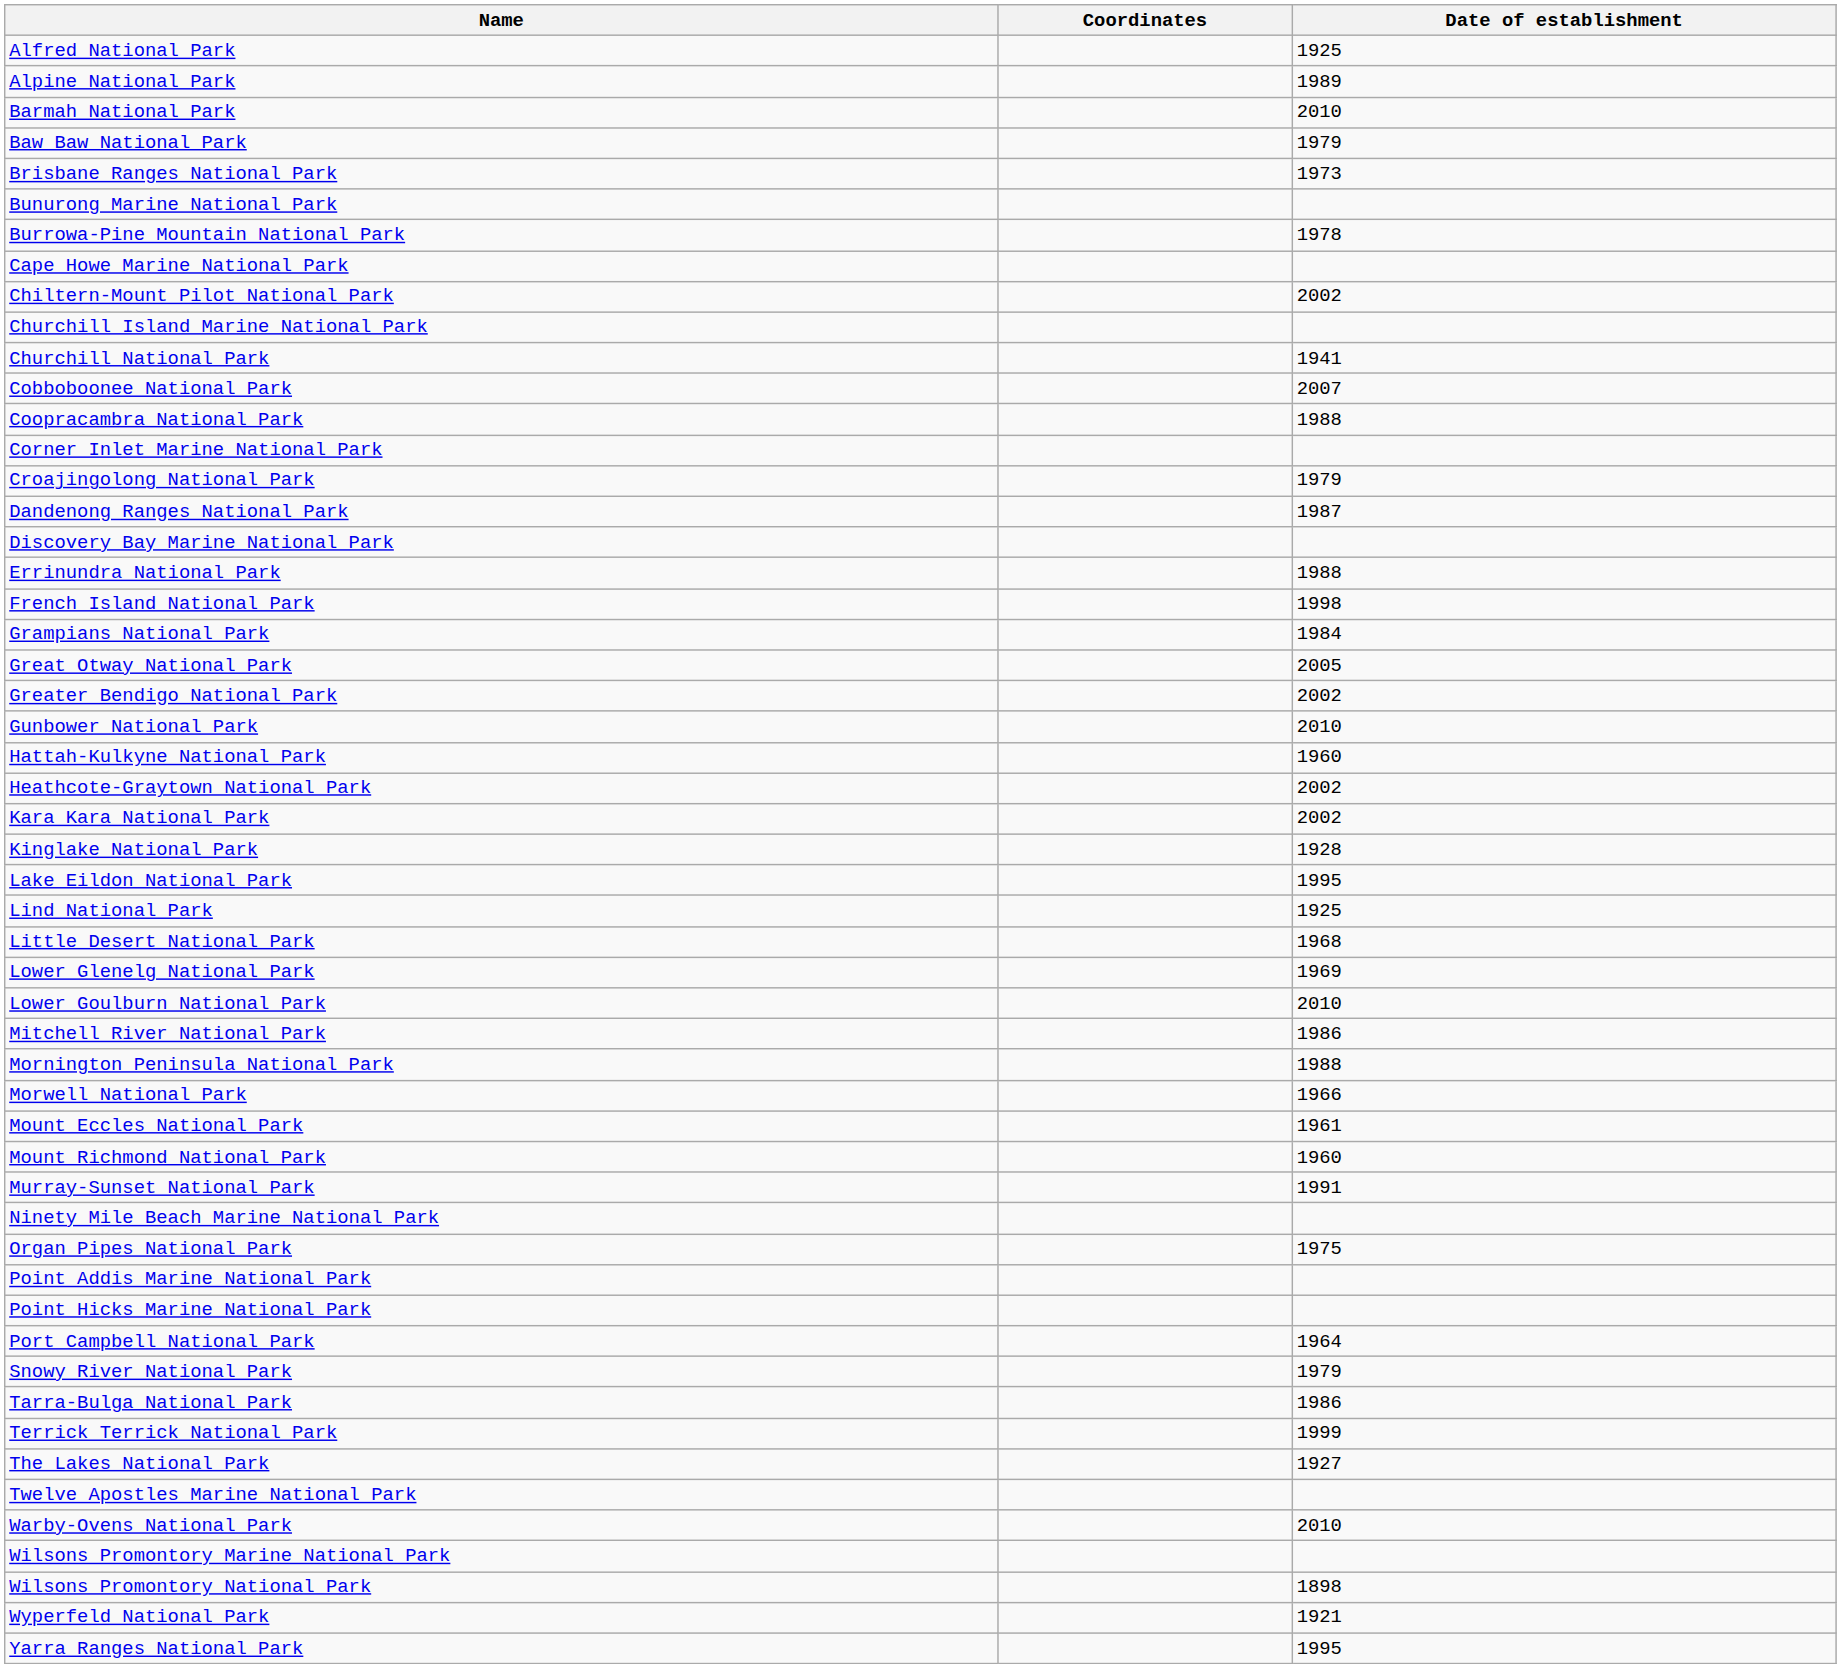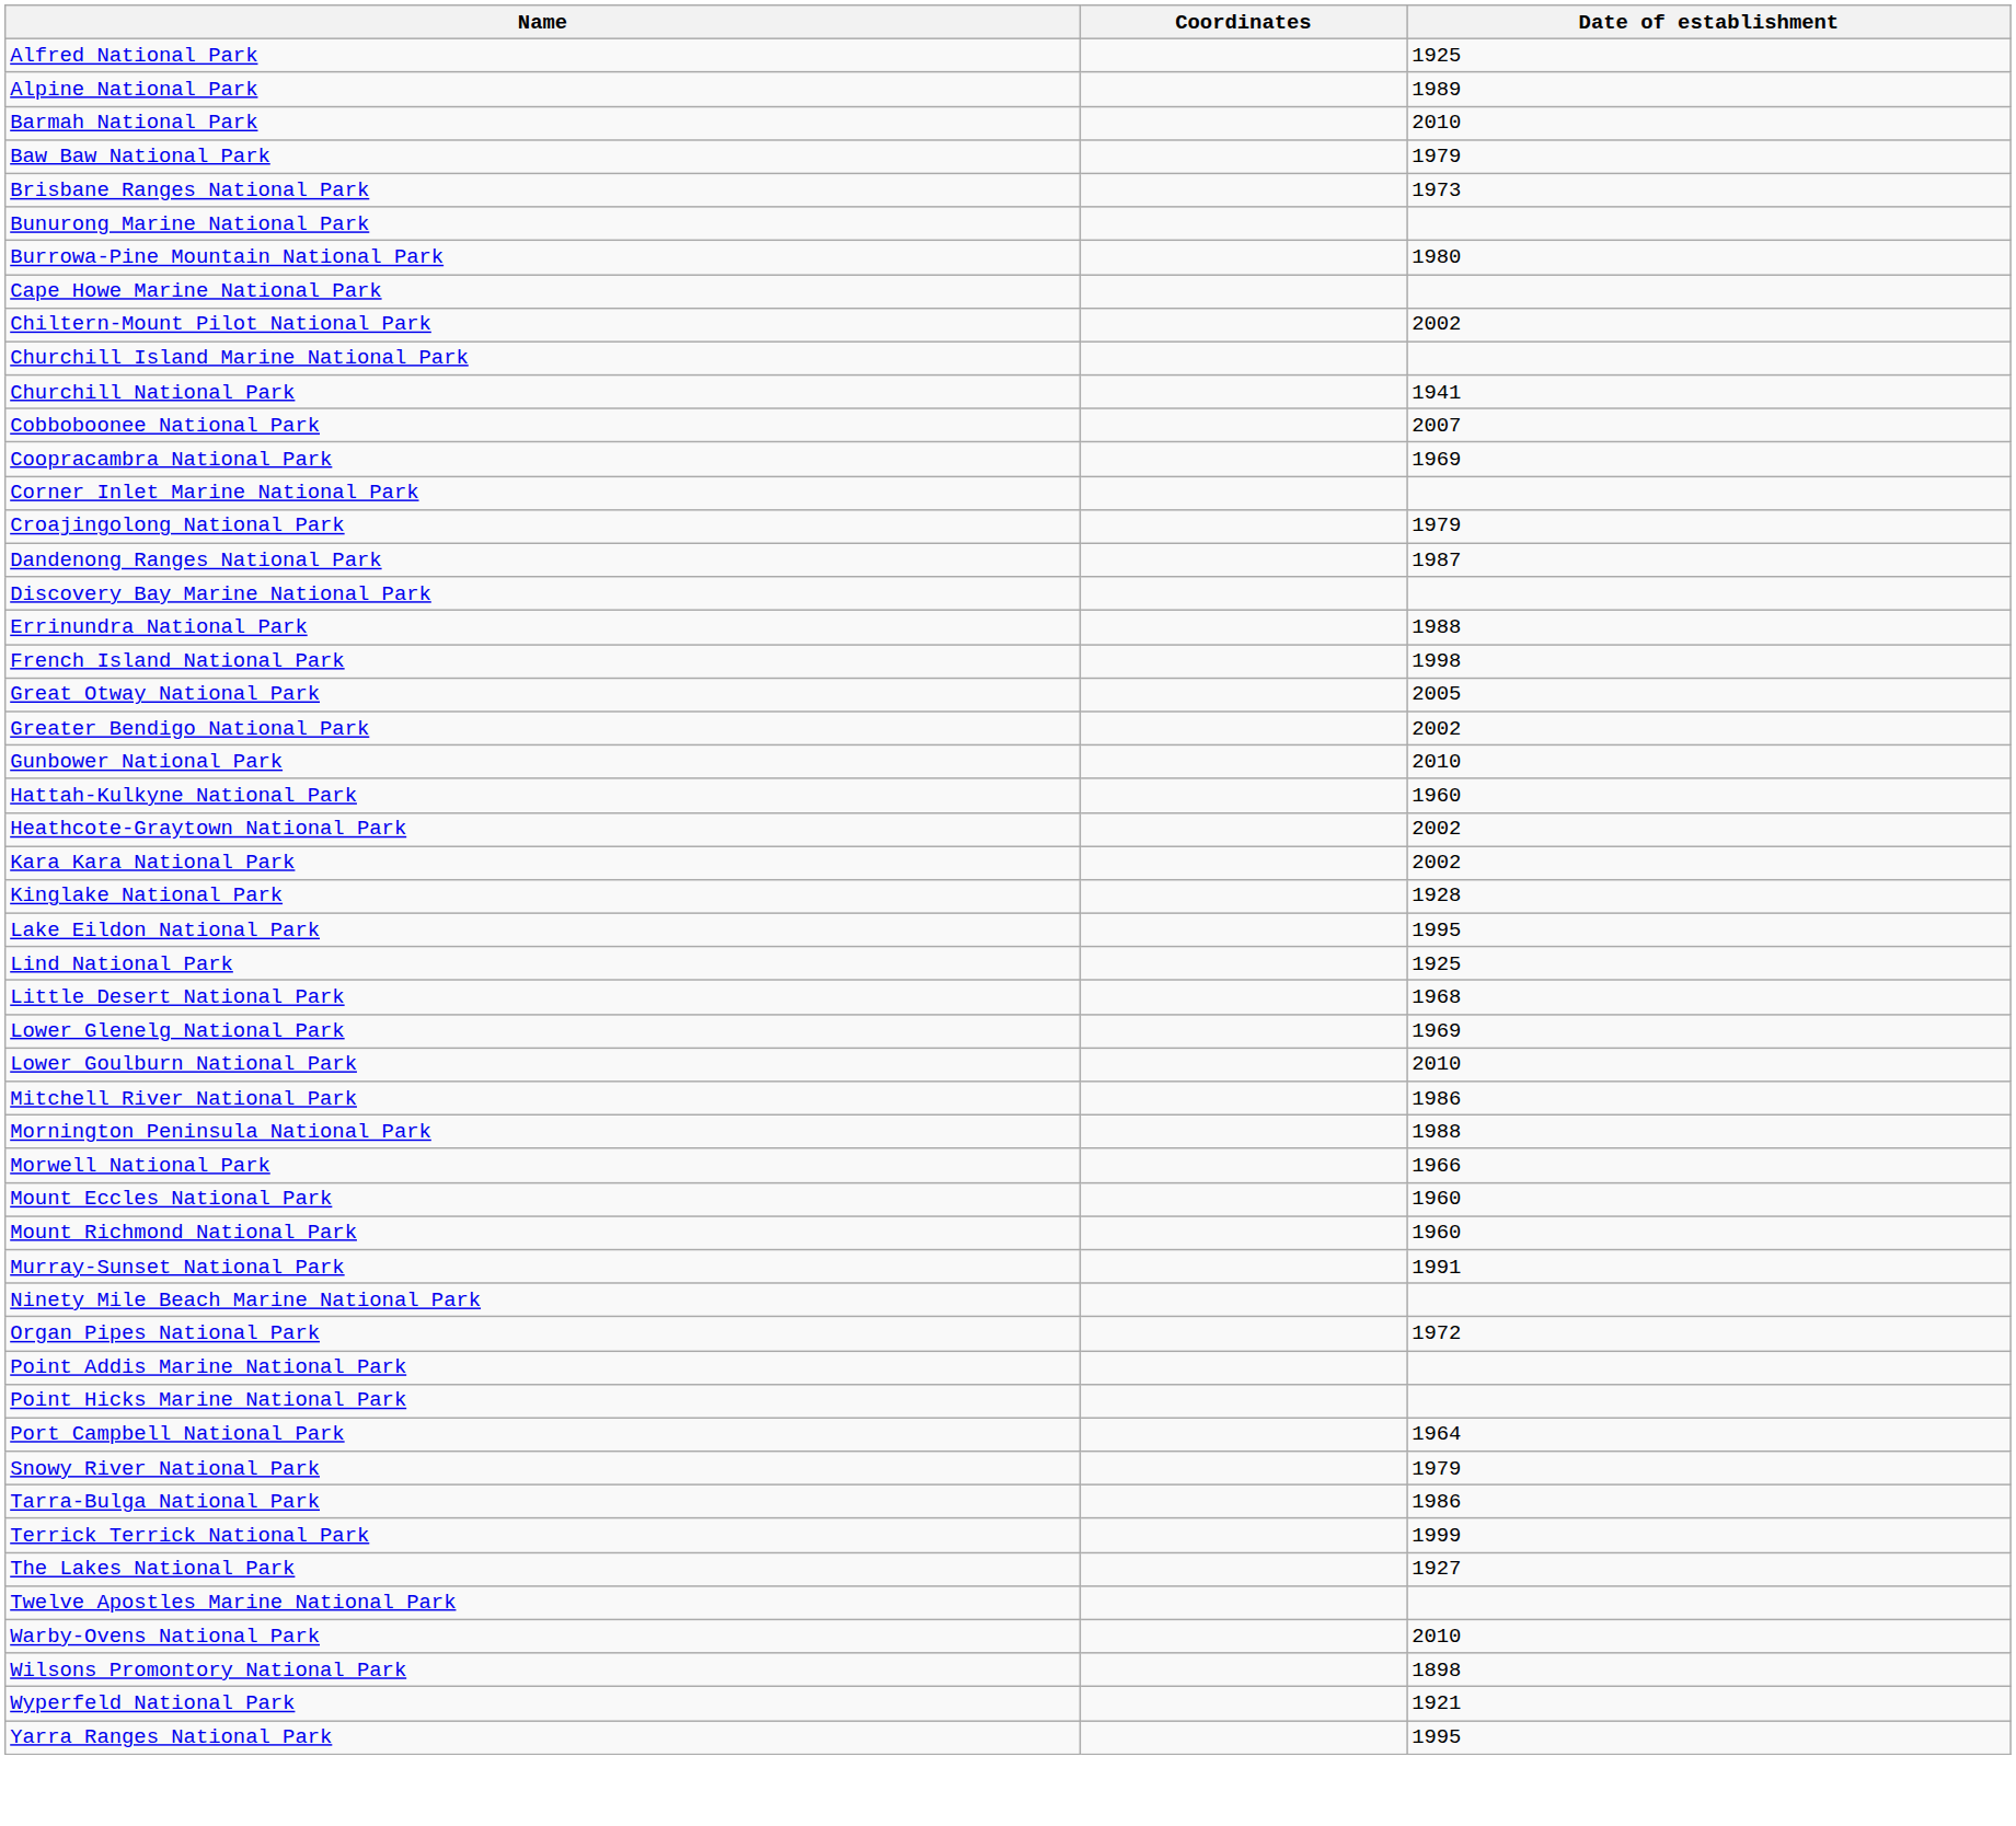 <table class='wikitable sortable' style="width:100%">
 <tr>
 <th>Name</th>
 <th>Coordinates</th>
 <th>Date of establishment</th>
 </tr>
 <tr>
 <td><a href='#'>Alfred National Park</a></td>
 <td></td>
 <td>1925</td>
 </tr>
 <tr>
 <td><a href='#'>Alpine National Park</a></td>
 <td></td>
 <td>1989</td>
 </tr>
 <tr>
 <td><a href='#'>Barmah National Park</a></td>
 <td></td>
 <td>2010</td>
 </tr>
 <tr>
 <td><a href='#'>Baw Baw National Park</a></td>
 <td></td>
 <td>1979</td>
 </tr>
 <tr>
 <td><a href='#'>Brisbane Ranges National Park</a></td>
 <td></td>
 <td>1973</td>
 </tr>
 <tr>
 <td><a href='#'>Bunurong Marine National Park</a></td>
 <td></td>
 <td></td>
 </tr>
 <tr>
 <td><a href='#'>Burrowa-Pine Mountain National Park</a></td>
 <td></td>
-<td>1978</td>
+<td>1980</td>
 </tr>
 <tr>
 <td><a href='#'>Cape Howe Marine National Park</a></td>
 <td></td>
 <td></td>
 </tr>
 <tr>
 <td><a href='#'>Chiltern-Mount Pilot National Park</a></td>
 <td></td>
 <td>2002</td>
 </tr>
 <tr>
 <td><a href='#'>Churchill Island Marine National Park</a></td>
 <td></td>
 <td></td>
 </tr>
 <tr>
 <td><a href='#'>Churchill National Park</a></td>
 <td></td>
 <td>1941</td>
 </tr>
 <tr>
 <td><a href='#'>Cobboboonee National Park</a></td>
 <td></td>
 <td>2007</td>
 </tr>
 <tr>
 <td><a href='#'>Coopracambra National Park</a></td>
 <td></td>
-<td>1988</td>
+<td>1969</td>
 </tr>
 <tr>
 <td><a href='#'>Corner Inlet Marine National Park</a></td>
 <td></td>
 <td></td>
 </tr>
 <tr>
 <td><a href='#'>Croajingolong National Park</a></td>
 <td></td>
 <td>1979</td>
 </tr>
 <tr>
 <td><a href='#'>Dandenong Ranges National Park</a></td>
 <td></td>
 <td>1987</td>
 </tr>
 <tr>
 <td><a href='#'>Discovery Bay Marine National Park</a></td>
 <td></td>
 <td></td>
 </tr>
 <tr>
 <td><a href='#'>Errinundra National Park</a></td>
 <td></td>
 <td>1988</td>
 </tr>
 <tr>
 <td><a href='#'>French Island National Park</a></td>
 <td></td>
 <td>1998</td>
-</tr>
-<tr>
-<td><a href='#'>Grampians National Park</a></td>
-<td></td>
-<td>1984</td>
 </tr>
 <tr>
 <td><a href='#'>Great Otway National Park</a></td>
 <td></td>
 <td>2005</td>
 </tr>
 <tr>
 <td><a href='#'>Greater Bendigo National Park</a></td>
 <td></td>
 <td>2002</td>
 </tr>
 <tr>
 <td><a href='#'>Gunbower National Park</a></td>
 <td></td>
 <td>2010</td>
 </tr>
 <tr>
 <td><a href='#'>Hattah-Kulkyne National Park</a></td>
 <td></td>
 <td>1960</td>
 </tr>
 <tr>
 <td><a href='#'>Heathcote-Graytown National Park</a></td>
 <td></td>
 <td>2002</td>
 </tr>
 <tr>
 <td><a href='#'>Kara Kara National Park</a></td>
 <td></td>
 <td>2002</td>
 </tr>
 <tr>
 <td><a href='#'>Kinglake National Park</a></td>
 <td></td>
 <td>1928</td>
 </tr>
 <tr>
 <td><a href='#'>Lake Eildon National Park</a></td>
 <td></td>
 <td>1995</td>
 </tr>
 <tr>
 <td><a href='#'>Lind National Park</a></td>
 <td></td>
 <td>1925</td>
 </tr>
 <tr>
 <td><a href='#'>Little Desert National Park</a></td>
 <td></td>
 <td>1968</td>
 </tr>
 <tr>
 <td><a href='#'>Lower Glenelg National Park</a></td>
 <td></td>
 <td>1969</td>
 </tr>
 <tr>
 <td><a href='#'>Lower Goulburn National Park</a></td>
 <td></td>
 <td>2010</td>
 </tr>
 <tr>
 <td><a href='#'>Mitchell River National Park</a></td>
 <td></td>
 <td>1986</td>
 </tr>
 <tr>
 <td><a href='#'>Mornington Peninsula National Park</a></td>
 <td></td>
 <td>1988</td>
 </tr>
 <tr>
 <td><a href='#'>Morwell National Park</a></td>
 <td></td>
 <td>1966</td>
 </tr>
 <tr>
 <td><a href='#'>Mount Eccles National Park</a></td>
 <td></td>
-<td>1961</td>
+<td>1960</td>
 </tr>
 <tr>
 <td><a href='#'>Mount Richmond National Park</a></td>
 <td></td>
 <td>1960</td>
 </tr>
 <tr>
 <td><a href='#'>Murray-Sunset National Park</a></td>
 <td></td>
 <td>1991</td>
 </tr>
 <tr>
 <td><a href='#'>Ninety Mile Beach Marine National Park</a></td>
 <td></td>
 <td></td>
 </tr>
 <tr>
 <td><a href='#'>Organ Pipes National Park</a></td>
 <td></td>
-<td>1975</td>
+<td>1972</td>
 </tr>
 <tr>
 <td><a href='#'>Point Addis Marine National Park</a></td>
 <td></td>
 <td></td>
 </tr>
 <tr>
 <td><a href='#'>Point Hicks Marine National Park</a></td>
 <td></td>
 <td></td>
 </tr>
 <tr>
 <td><a href='#'>Port Campbell National Park</a></td>
 <td></td>
 <td>1964</td>
 </tr>
 <tr>
 <td><a href='#'>Snowy River National Park</a></td>
 <td></td>
 <td>1979</td>
 </tr>
 <tr>
 <td><a href='#'>Tarra-Bulga National Park</a></td>
 <td></td>
 <td>1986</td>
 </tr>
 <tr>
 <td><a href='#'>Terrick Terrick National Park</a></td>
 <td></td>
 <td>1999</td>
 </tr>
 <tr>
 <td><a href='#'>The Lakes National Park</a></td>
 <td></td>
 <td>1927</td>
 </tr>
 <tr>
 <td><a href='#'>Twelve Apostles Marine National Park</a></td>
 <td></td>
 <td></td>
 </tr>
 <tr>
 <td><a href='#'>Warby-Ovens National Park</a></td>
 <td></td>
 <td>2010</td>
 </tr>
 <tr>
-<td><a href='#'>Wilsons Promontory Marine National Park</a></td>
-<td></td>
-<td></td>
-</tr>
-<tr>
 <td><a href='#'>Wilsons Promontory National Park</a></td>
 <td></td>
 <td>1898</td>
 </tr>
 <tr>
 <td><a href='#'>Wyperfeld National Park</a></td>
 <td></td>
 <td>1921</td>
 </tr>
 <tr>
 <td><a href='#'>Yarra Ranges National Park</a></td>
 <td></td>
 <td>1995</td>
 </tr>
 </table>
